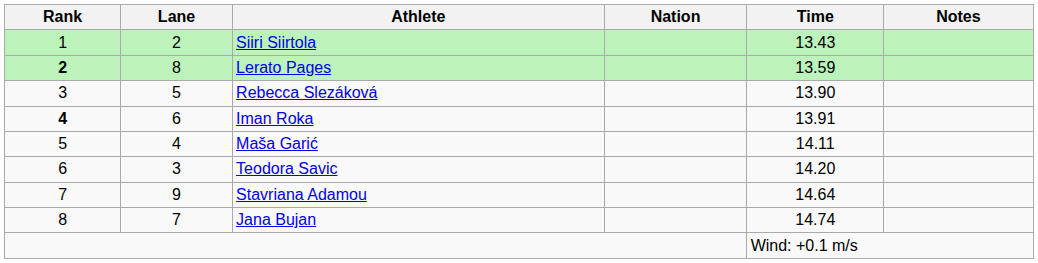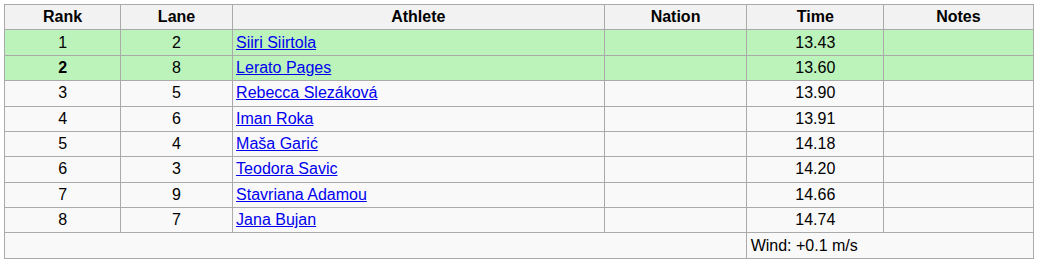 <table class="wikitable sortable" style="text-align:center;width: 65%;">
 <tr>
 <th scope="col">Rank</th>
 <th scope="col">Lane</th>
 <th scope="col">Athlete</th>
 <th scope="col">Nation</th>
 <th scope="col">Time</th>
 <th scope="col">Notes</th>
 </tr>
 <tr bgcolor=bbf3bb>
 <td>1</td>
 <td>2</td>
 <td align=left><a href='#'>Siiri Siirtola</a></td>
 <td align=left></td>
 <td>13.43</td>
 <td></td>
 </tr>
 <tr bgcolor=bbf3bb>
 <td><strong>2</strong></td>
 <td>8</td>
 <td align=left><a href='#'>Lerato Pages</a></td>
 <td align=left></td>
-<td>13.59</td>
+<td>13.60</td>
 <td></td>
 </tr>
 <tr>
 <td>3</td>
 <td>5</td>
 <td align=left><a href='#'>Rebecca Slezáková</a></td>
 <td align=left></td>
 <td>13.90</td>
 <td></td>
 </tr>
 <tr>
-<td><strong>4</strong></td>
+<td>4</td>
 <td>6</td>
 <td align=left><a href='#'>Iman Roka</a></td>
 <td align=left></td>
 <td>13.91</td>
 <td></td>
 </tr>
 <tr>
 <td>5</td>
 <td>4</td>
 <td align=left><a href='#'>Maša Garić</a></td>
 <td align=left></td>
-<td>14.11</td>
+<td>14.18</td>
 <td></td>
 </tr>
 <tr>
 <td>6</td>
 <td>3</td>
 <td align=left><a href='#'>Teodora Savic</a></td>
 <td align=left></td>
 <td>14.20</td>
 <td></td>
 </tr>
 <tr>
 <td>7</td>
 <td>9</td>
 <td align=left><a href='#'>Stavriana Adamou</a></td>
 <td align=left></td>
-<td>14.64</td>
+<td>14.66</td>
 <td></td>
 </tr>
 <tr>
 <td>8</td>
 <td>7</td>
 <td align=left><a href='#'>Jana Bujan</a></td>
 <td align=left></td>
 <td>14.74</td>
 <td></td>
 </tr>
 <tr class="sortbottom">
 <td colspan="4"></td>
 <td colspan="2" style="text-align:left;">Wind: +0.1 m/s</td>
 </tr>
 </table>
